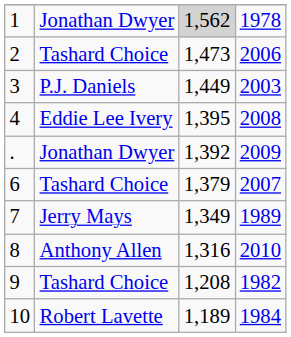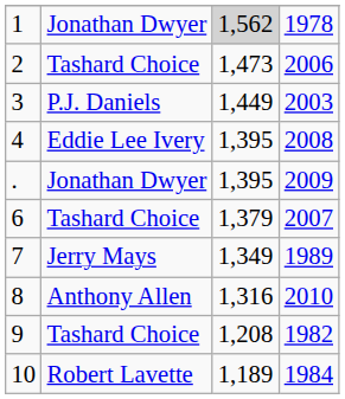 <table class="wikitable">
 <tr>
 </tr>
 <tr>
 <td>1</td>
 <td><a href='#'>Jonathan Dwyer</a></td>
 <td style="background: lightgrey;">1,562</td>
 <td><a href='#'>1978</a></td>
 </tr>
 <tr>
 <td>2</td>
 <td><a href='#'>Tashard Choice</a></td>
 <td>1,473</td>
 <td><a href='#'>2006</a></td>
 </tr>
 <tr>
 <td>3</td>
 <td><a href='#'>P.J. Daniels</a></td>
 <td>1,449</td>
 <td><a href='#'>2003</a></td>
 </tr>
 <tr>
 <td>4</td>
 <td><a href='#'>Eddie Lee Ivery</a></td>
 <td>1,395</td>
 <td><a href='#'>2008</a></td>
 </tr>
 <tr>
 <td>.</td>
 <td><a href='#'>Jonathan Dwyer</a></td>
-<td>1,392</td>
+<td>1,395</td>
 <td><a href='#'>2009</a></td>
 </tr>
 <tr>
 <td>6</td>
 <td><a href='#'>Tashard Choice</a></td>
 <td>1,379</td>
 <td><a href='#'>2007</a></td>
 </tr>
 <tr>
 <td>7</td>
 <td><a href='#'>Jerry Mays</a></td>
 <td>1,349</td>
 <td><a href='#'>1989</a></td>
 </tr>
 <tr>
 <td>8</td>
 <td><a href='#'>Anthony Allen</a></td>
 <td>1,316</td>
 <td><a href='#'>2010</a></td>
 </tr>
 <tr>
 <td>9</td>
 <td><a href='#'>Tashard Choice</a></td>
 <td>1,208</td>
 <td><a href='#'>1982</a></td>
 </tr>
 <tr>
 <td>10</td>
 <td><a href='#'>Robert Lavette</a></td>
 <td>1,189</td>
 <td><a href='#'>1984</a></td>
 </tr>
 </table>
